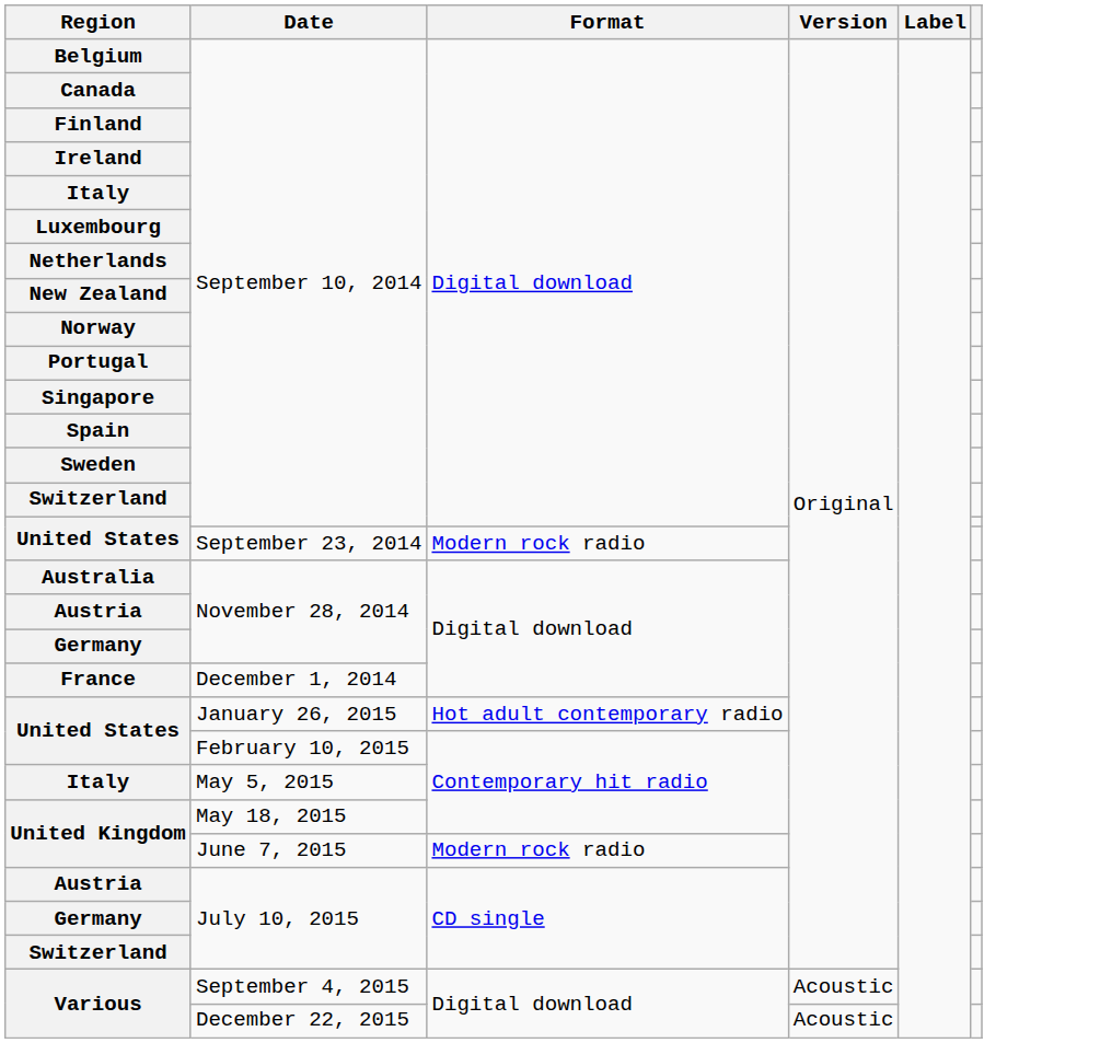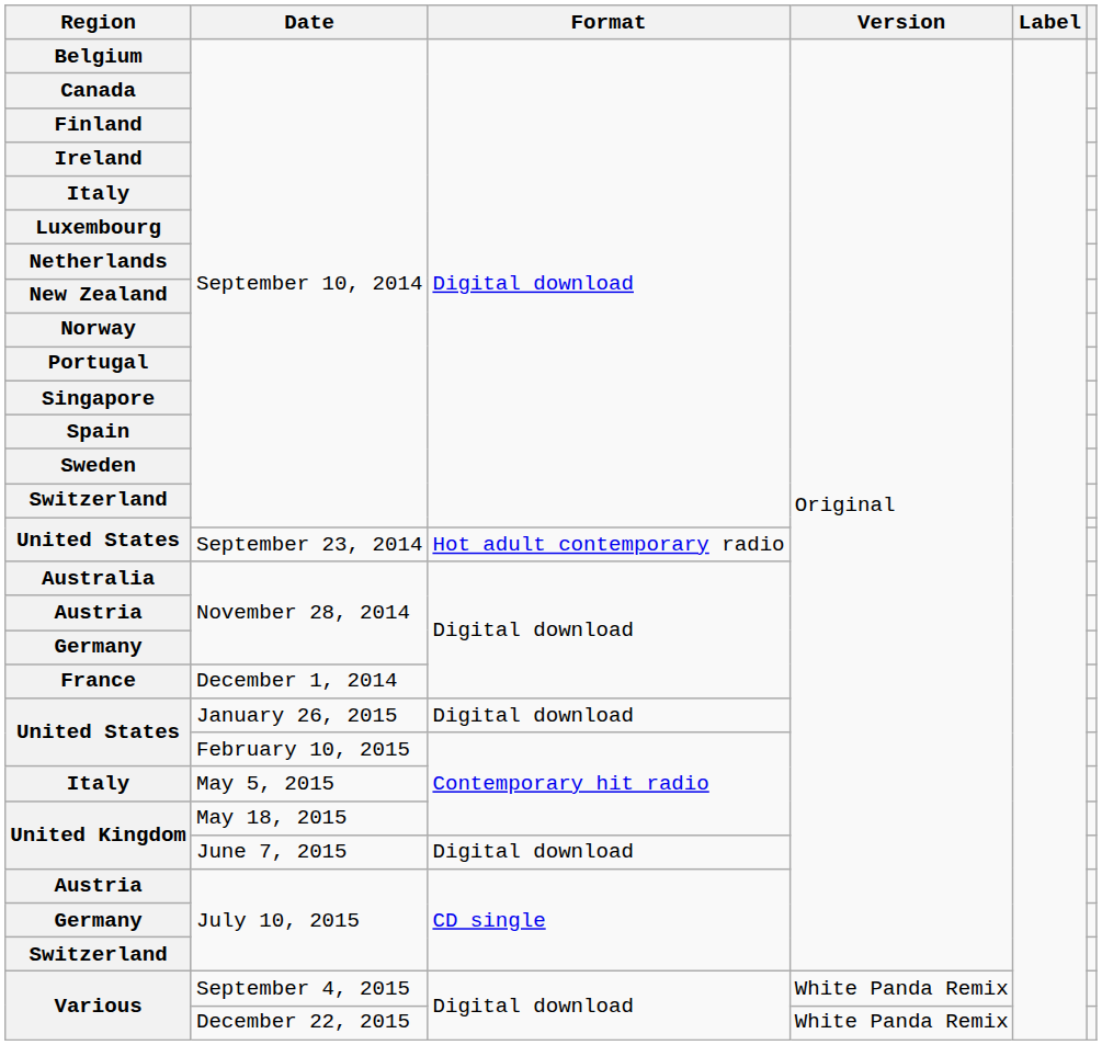 <table class="wikitable plainrowheaders">
 <tr>
 <th scope="col">Region</th>
 <th scope="col">Date</th>
 <th scope="col">Format</th>
 <th scope="col">Version</th>
 <th scope="col">Label</th>
 <th scope="col"></th>
 </tr>
 <tr>
 <th scope="row">Belgium</th>
 <td rowspan="15">September 10, 2014</td>
 <td rowspan="15"><a href='#'>Digital download</a></td>
 <td rowspan="28">Original</td>
 <td rowspan="30"></td>
 <td align="center"></td>
 </tr>
 <tr>
 <th scope="row">Canada</th>
 <td align="center"></td>
 </tr>
 <tr>
 <th scope="row">Finland</th>
 <td align="center"></td>
 </tr>
 <tr>
 <th scope="row">Ireland</th>
 <td align="center"></td>
 </tr>
 <tr>
 <th scope="row">Italy</th>
 <td align="center"></td>
 </tr>
 <tr>
 <th scope="row">Luxembourg</th>
 <td align="center"></td>
 </tr>
 <tr>
 <th scope="row">Netherlands</th>
 <td align="center"></td>
 </tr>
 <tr>
 <th scope="row">New Zealand</th>
 <td align="center"></td>
 </tr>
 <tr>
 <th scope="row">Norway</th>
 <td align="center"></td>
 </tr>
 <tr>
 <th scope="row">Portugal</th>
 <td align="center"></td>
 </tr>
 <tr>
 <th scope="row">Singapore</th>
 <td align="center"></td>
 </tr>
 <tr>
 <th scope="row">Spain</th>
 <td align="center"></td>
 </tr>
 <tr>
 <th scope="row">Sweden</th>
 <td align="center"></td>
 </tr>
 <tr>
 <th scope="row">Switzerland</th>
 <td align="center"></td>
 </tr>
 <tr>
 <th scope="row" rowspan="2">United States</th>
 <td align="center"></td>
 </tr>
 <tr>
 <td>September 23, 2014</td>
-<td><a href='#'>Modern rock</a> radio</td>
+<td><a href='#'>Hot adult contemporary</a> radio</td>
 <td align="center"></td>
 </tr>
 <tr>
 <th scope="row">Australia</th>
 <td rowspan="3">November 28, 2014</td>
 <td rowspan="4">Digital download</td>
 <td align="center"></td>
 </tr>
 <tr>
 <th scope="row">Austria</th>
 <td align="center"></td>
 </tr>
 <tr>
 <th scope="row">Germany</th>
 <td align="center"></td>
 </tr>
 <tr>
 <th scope="row">France</th>
 <td>December 1, 2014</td>
 <td align="center"></td>
 </tr>
 <tr>
 <th scope="row" rowspan="2">United States</th>
 <td>January 26, 2015</td>
-<td><a href='#'>Hot adult contemporary</a> radio</td>
+<td>Digital download</td>
 <td align="center"></td>
 </tr>
 <tr>
 <td>February 10, 2015</td>
 <td rowspan="3"><a href='#'>Contemporary hit radio</a></td>
 <td align="center"></td>
 </tr>
 <tr>
 <th scope="row">Italy</th>
 <td>May 5, 2015</td>
 <td align="center"></td>
 </tr>
 <tr>
 <th scope="row" rowspan="2">United Kingdom</th>
 <td>May 18, 2015</td>
 <td align="center"></td>
 </tr>
 <tr>
 <td>June 7, 2015</td>
-<td><a href='#'>Modern rock</a> radio</td>
+<td>Digital download</td>
 <td align="center"></td>
 </tr>
 <tr>
 <th scope="row">Austria</th>
 <td rowspan="3">July 10, 2015</td>
 <td rowspan="3"><a href='#'>CD single</a></td>
 <td align="center"></td>
 </tr>
 <tr>
 <th scope="row">Germany</th>
 <td align="center"></td>
 </tr>
 <tr>
 <th scope="row">Switzerland</th>
 <td align="center"></td>
 </tr>
 <tr>
 <th scope="row" rowspan="2">Various</th>
 <td>September 4, 2015</td>
 <td rowspan="2">Digital download</td>
-<td>Acoustic</td>
+<td>White Panda Remix</td>
 <td align="center"></td>
 </tr>
 <tr>
 <td>December 22, 2015</td>
-<td>Acoustic</td>
+<td>White Panda Remix</td>
 <td align="center"></td>
 </tr>
 </table>
